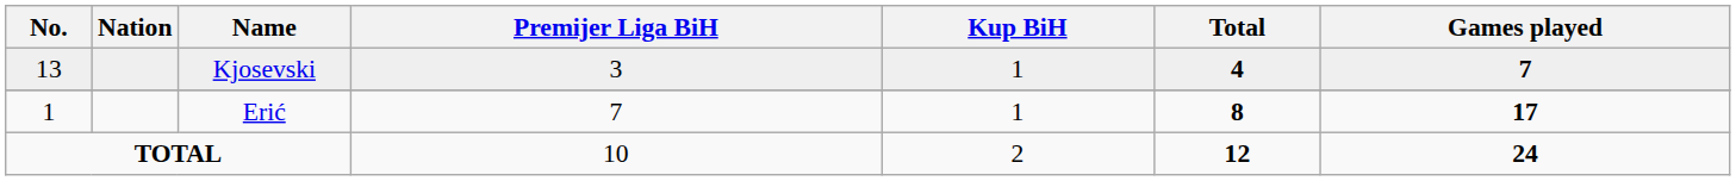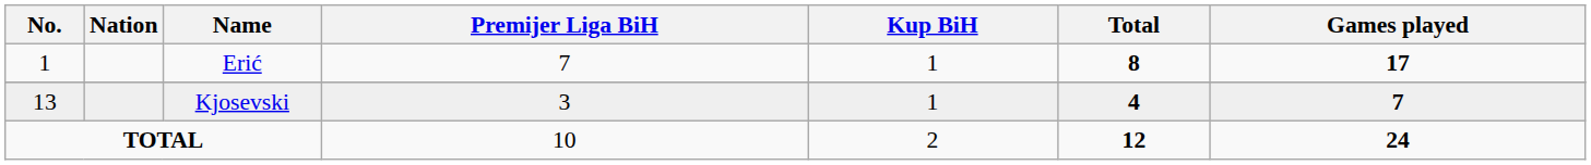 <table class="wikitable sortable" style="font-size: 95%; text-align: center;">
 <tr>
 <th width="5%">No.</th>
 <th width="5%">Nation</th>
 <th width="10%">Name</th>
 <th><a href='#'>Premijer Liga BiH</a></th>
 <th><a href='#'>Kup BiH</a></th>
 <th>Total</th>
 <th>Games played</th>
+</tr>
+<tr>
+<td>1</td>
+<td></td>
+<td><a href='#'>Erić</a></td>
+<td>7 </td>
+<td>1 </td>
+<td><strong>8</strong> </td>
+<td><strong>17</strong> </td>
+</tr>
+<tr>
 </tr>
 <tr bgcolor="#EFEFEF">
 <td>13</td>
 <td></td>
 <td><a href='#'>Kjosevski</a></td>
 <td>3 </td>
 <td>1 </td>
 <td><strong>4</strong> </td>
 <td><strong>7</strong> </td>
 </tr>
 <tr>
-</tr>
-<tr>
-<td>1</td>
-<td></td>
-<td><a href='#'>Erić</a></td>
-<td>7 </td>
-<td>1 </td>
-<td><strong>8</strong> </td>
-<td><strong>17</strong> </td>
-</tr>
-<tr>
 <td colspan=3><strong>TOTAL</strong></td>
 <td>10 </td>
 <td>2 </td>
 <td><strong>12</strong> </td>
 <td><strong>24</strong> </td>
 </tr>
 </table>
